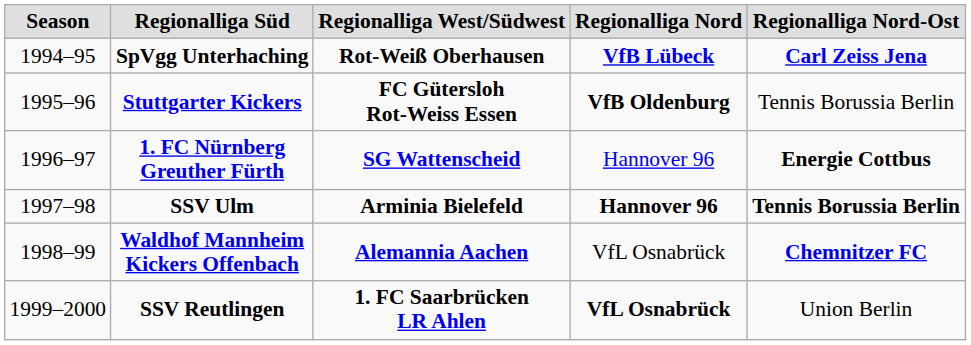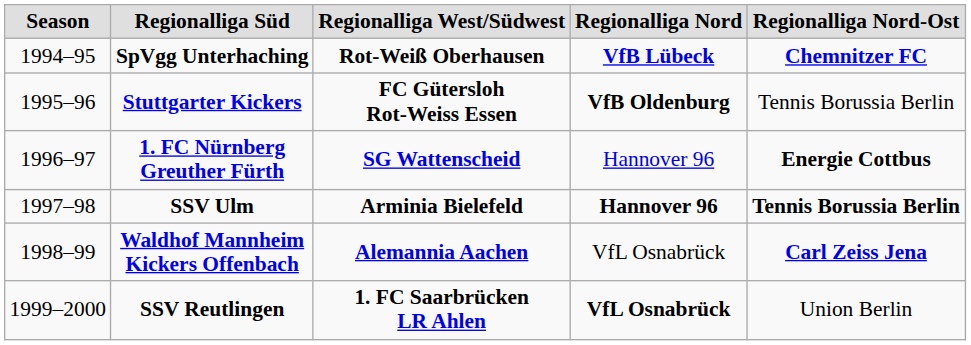 <table class="wikitable">
 <tr style="text-align:center; background:#dfdfdf;">
 <td><strong>Season</strong></td>
 <td><strong>Regionalliga Süd</strong></td>
 <td><strong>Regionalliga West/Südwest</strong></td>
 <td><strong>Regionalliga Nord</strong></td>
 <td><strong>Regionalliga Nord-Ost</strong></td>
 </tr>
 <tr style="text-align:center;">
 <td>1994–95</td>
 <td><strong>SpVgg Unterhaching</strong></td>
 <td><strong>Rot-Weiß Oberhausen</strong></td>
 <td><strong><a href='#'>VfB Lübeck</a></strong></td>
-<td><strong><a href='#'>Carl Zeiss Jena</a></strong></td>
+<td><strong><a href='#'>Chemnitzer FC</a></strong></td>
 </tr>
 <tr style="text-align:center;">
 <td>1995–96</td>
 <td><strong><a href='#'>Stuttgarter Kickers</a></strong></td>
 <td><strong>FC Gütersloh</strong><br><strong>Rot-Weiss Essen</strong></td>
 <td><strong>VfB Oldenburg</strong></td>
 <td>Tennis Borussia Berlin</td>
 </tr>
 <tr style="text-align:center;">
 <td>1996–97</td>
 <td><strong><a href='#'>1. FC Nürnberg</a></strong><br><strong><a href='#'>Greuther Fürth</a></strong></td>
 <td><strong><a href='#'>SG Wattenscheid</a></strong></td>
 <td><a href='#'>Hannover 96</a></td>
 <td><strong>Energie Cottbus</strong></td>
 </tr>
 <tr style="text-align:center;">
 <td>1997–98</td>
 <td><strong>SSV Ulm</strong></td>
 <td><strong>Arminia Bielefeld</strong></td>
 <td><strong>Hannover 96</strong></td>
 <td><strong>Tennis Borussia Berlin</strong></td>
 </tr>
 <tr style="text-align:center;">
 <td>1998–99</td>
 <td><strong><a href='#'>Waldhof Mannheim</a></strong><br><strong><a href='#'>Kickers Offenbach</a></strong></td>
 <td><strong><a href='#'>Alemannia Aachen</a></strong></td>
 <td>VfL Osnabrück</td>
-<td><strong><a href='#'>Chemnitzer FC</a></strong></td>
+<td><strong><a href='#'>Carl Zeiss Jena</a></strong></td>
 </tr>
 <tr style="text-align:center;">
 <td>1999–2000</td>
 <td><strong>SSV Reutlingen</strong></td>
 <td><strong>1. FC Saarbrücken</strong><br><strong><a href='#'>LR Ahlen</a></strong></td>
 <td><strong>VfL Osnabrück</strong></td>
 <td>Union Berlin</td>
 </tr>
 </table>
